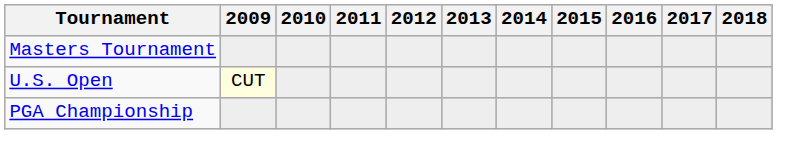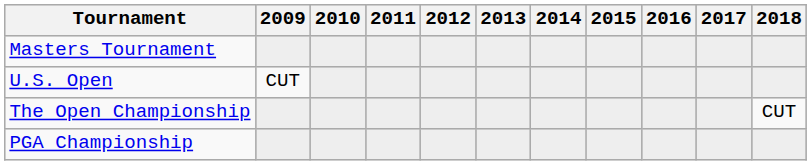 <table class="wikitable" style="font-size:95%;text-align:center;">
 <tr>
 <th>Tournament</th>
 <th>2009</th>
 <th>2010</th>
 <th>2011</th>
 <th>2012</th>
 <th>2013</th>
 <th>2014</th>
 <th>2015</th>
 <th>2016</th>
 <th>2017</th>
 <th>2018</th>
 </tr>
 <tr>
 <td align=left><a href='#'>Masters Tournament</a></td>
 <td style="background:#eeeeee;"></td>
 <td style="background:#eeeeee;"></td>
 <td style="background:#eeeeee;"></td>
 <td style="background:#eeeeee;"></td>
 <td style="background:#eeeeee;"></td>
 <td style="background:#eeeeee;"></td>
 <td style="background:#eeeeee;"></td>
 <td style="background:#eeeeee;"></td>
 <td style="background:#eeeeee;"></td>
 <td style="background:#eeeeee;"></td>
 </tr>
 <tr>
 <td align=left><a href='#'>U.S. Open</a></td>
-<td style="background: lightyellow;">CUT</td>
+<td>CUT</td>
 <td style="background:#eeeeee;"></td>
 <td style="background:#eeeeee;"></td>
 <td style="background:#eeeeee;"></td>
 <td style="background:#eeeeee;"></td>
 <td style="background:#eeeeee;"></td>
 <td style="background:#eeeeee;"></td>
 <td style="background:#eeeeee;"></td>
 <td style="background:#eeeeee;"></td>
 <td style="background:#eeeeee;"></td>
+</tr>
+<tr>
+<td align=left><a href='#'>The Open Championship</a></td>
+<td style="background:#eeeeee;"></td>
+<td style="background:#eeeeee;"></td>
+<td style="background:#eeeeee;"></td>
+<td style="background:#eeeeee;"></td>
+<td style="background:#eeeeee;"></td>
+<td style="background:#eeeeee;"></td>
+<td style="background:#eeeeee;"></td>
+<td style="background:#eeeeee;"></td>
+<td style="background:#eeeeee;"></td>
+<td>CUT</td>
 </tr>
 <tr>
 <td align=left><a href='#'>PGA Championship</a></td>
 <td style="background:#eeeeee;"></td>
 <td style="background:#eeeeee;"></td>
 <td style="background:#eeeeee;"></td>
 <td style="background:#eeeeee;"></td>
 <td style="background:#eeeeee;"></td>
 <td style="background:#eeeeee;"></td>
 <td style="background:#eeeeee;"></td>
 <td style="background:#eeeeee;"></td>
 <td style="background:#eeeeee;"></td>
 <td style="background:#eeeeee;"></td>
 </tr>
 </table>
